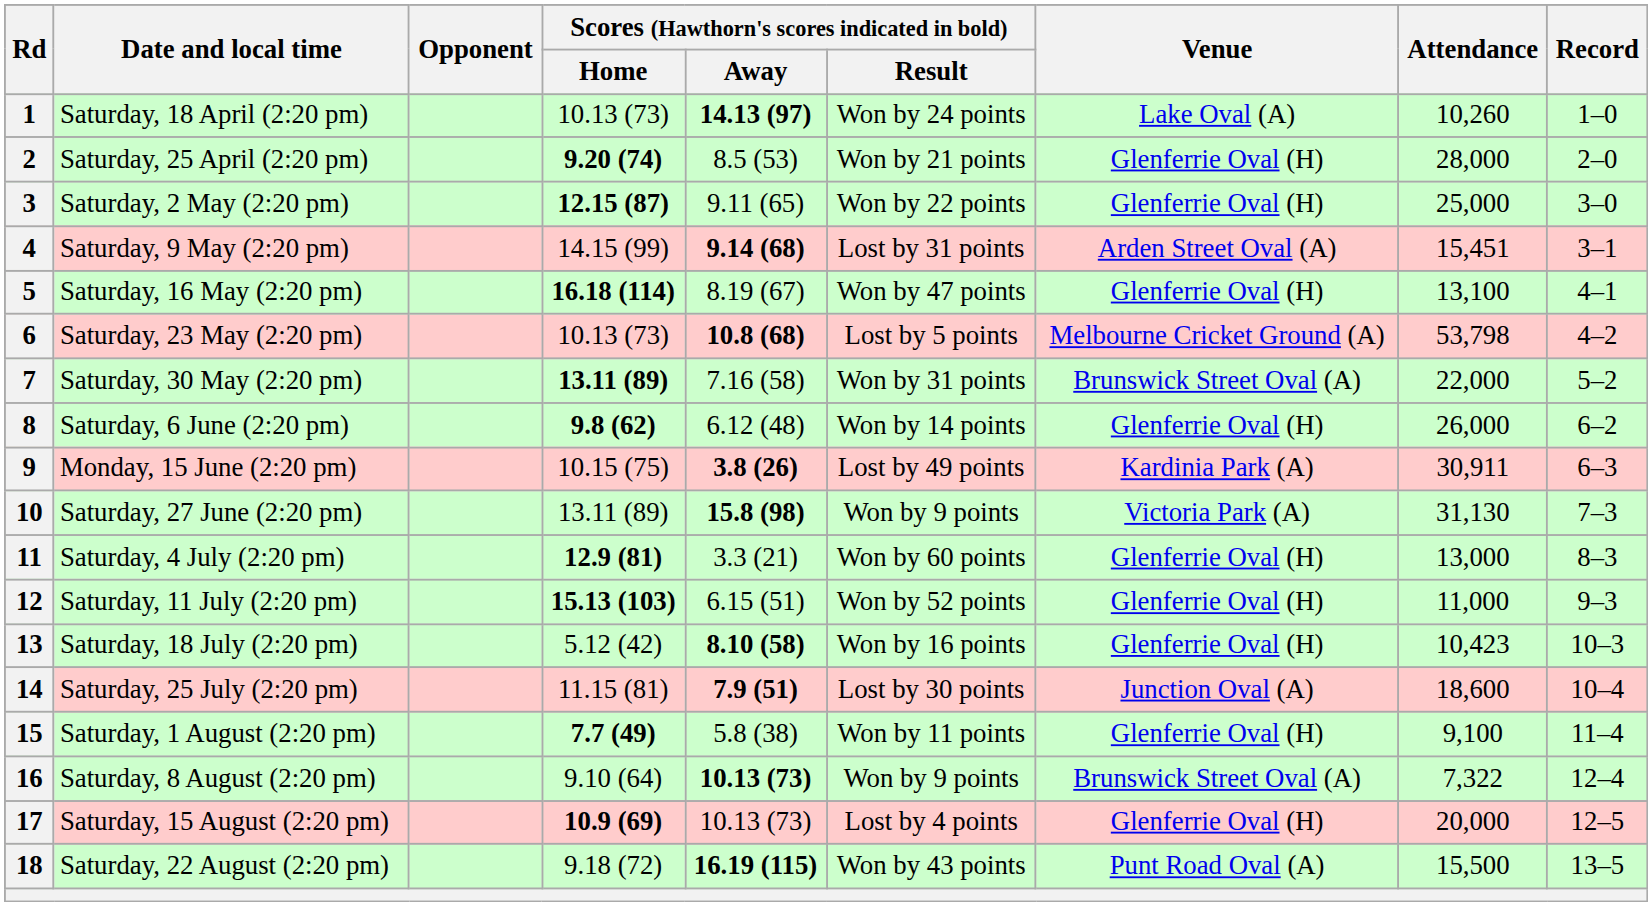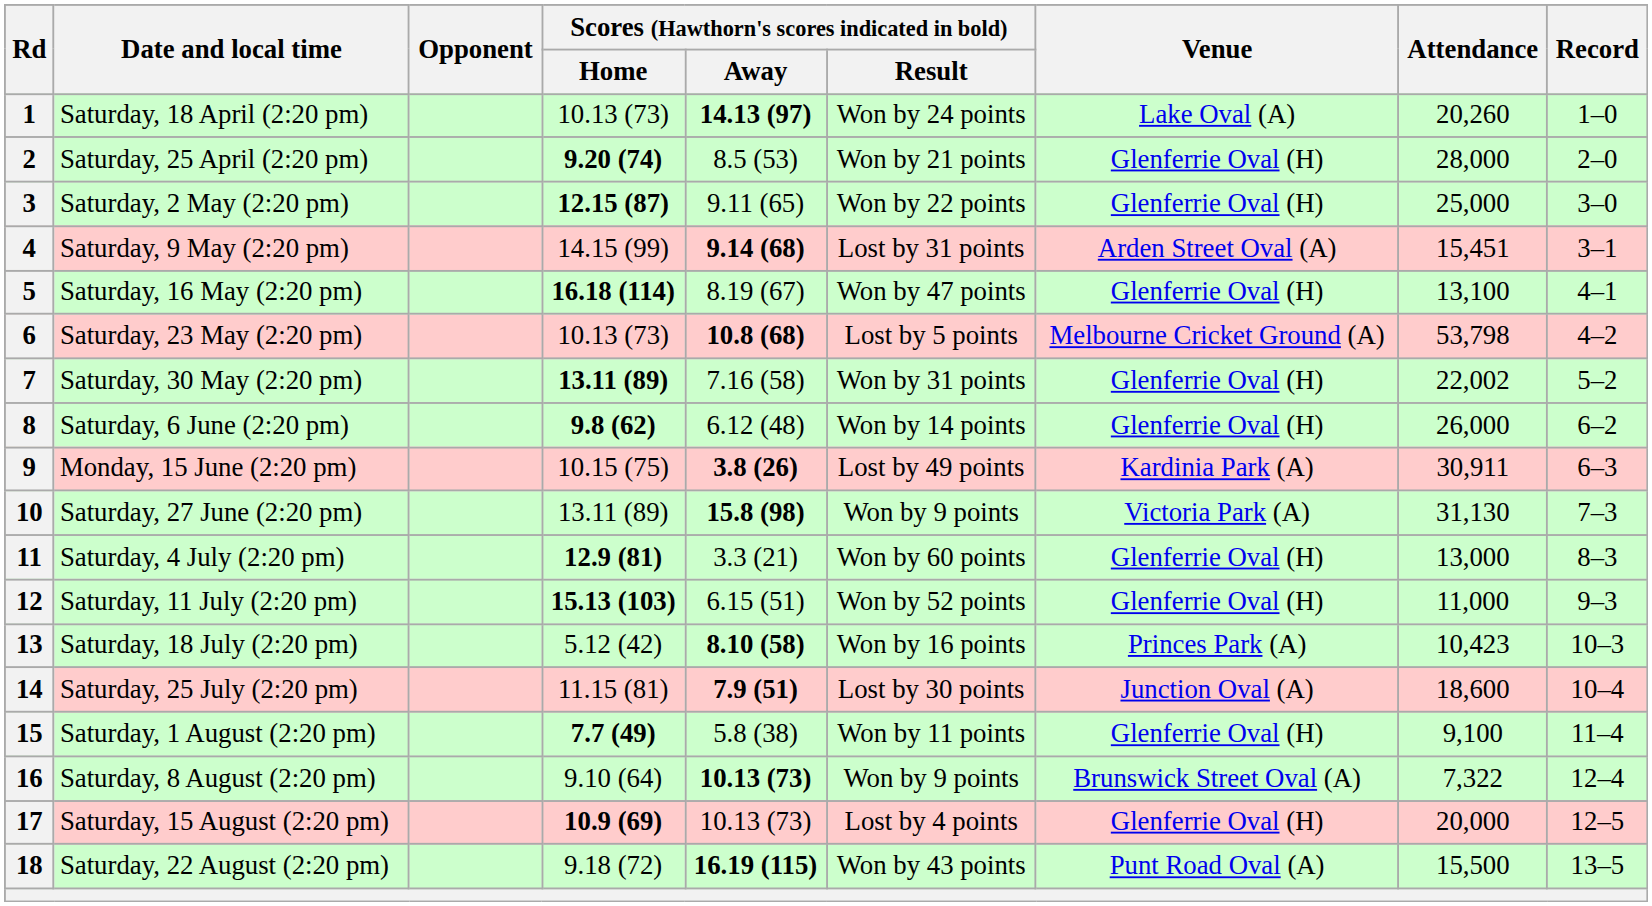 <table class="wikitable" style="font-size:90%; text-align:center; width: 100%; margin-left: auto; margin-right: auto">
 <tr>
 <th rowspan="2">Rd</th>
 <th rowspan="2">Date and local time</th>
 <th rowspan="2">Opponent</th>
 <th colspan="3">Scores <small>(Hawthorn's scores indicated in bold)</small></th>
 <th rowspan="2">Venue</th>
 <th rowspan="2">Attendance</th>
 <th rowspan="2">Record</th>
 </tr>
 <tr>
 <th>Home</th>
 <th>Away</th>
 <th>Result</th>
 </tr>
 <tr style="background:#cfc">
 <th>1</th>
 <td align=left>Saturday, 18 April (2:20 pm)</td>
 <td align=left></td>
 <td>10.13 (73)</td>
 <td><strong>14.13 (97)</strong></td>
 <td>Won by 24 points</td>
 <td><a href='#'>Lake Oval</a> (A)</td>
-<td>10,260</td>
+<td>20,260</td>
 <td>1–0</td>
 </tr>
 <tr style="background:#cfc">
 <th>2</th>
 <td align=left>Saturday, 25 April (2:20 pm)</td>
 <td align=left></td>
 <td><strong>9.20 (74)</strong></td>
 <td>8.5 (53)</td>
 <td>Won by 21 points</td>
 <td><a href='#'>Glenferrie Oval</a> (H)</td>
 <td>28,000</td>
 <td>2–0</td>
 </tr>
 <tr style="background:#cfc">
 <th>3</th>
 <td align=left>Saturday, 2 May (2:20 pm)</td>
 <td align=left></td>
 <td><strong>12.15 (87)</strong></td>
 <td>9.11 (65)</td>
 <td>Won by 22 points</td>
 <td><a href='#'>Glenferrie Oval</a> (H)</td>
 <td>25,000</td>
 <td>3–0</td>
 </tr>
 <tr style="background:#fcc;">
 <th>4</th>
 <td align=left>Saturday, 9 May (2:20 pm)</td>
 <td align=left></td>
 <td>14.15 (99)</td>
 <td><strong>9.14 (68)</strong></td>
 <td>Lost by 31 points</td>
 <td><a href='#'>Arden Street Oval</a> (A)</td>
 <td>15,451</td>
 <td>3–1</td>
 </tr>
 <tr style="background:#cfc">
 <th>5</th>
 <td align=left>Saturday, 16 May (2:20 pm)</td>
 <td align=left></td>
 <td><strong>16.18 (114)</strong></td>
 <td>8.19 (67)</td>
 <td>Won by 47 points</td>
 <td><a href='#'>Glenferrie Oval</a> (H)</td>
 <td>13,100</td>
 <td>4–1</td>
 </tr>
 <tr style="background:#fcc;">
 <th>6</th>
 <td align=left>Saturday, 23 May (2:20 pm)</td>
 <td align=left></td>
 <td>10.13 (73)</td>
 <td><strong>10.8 (68)</strong></td>
 <td>Lost by 5 points</td>
 <td><a href='#'>Melbourne Cricket Ground</a> (A)</td>
 <td>53,798</td>
 <td>4–2</td>
 </tr>
 <tr style="background:#cfc">
 <th>7</th>
 <td align=left>Saturday, 30 May (2:20 pm)</td>
 <td align=left></td>
 <td><strong>13.11 (89)</strong></td>
 <td>7.16 (58)</td>
 <td>Won by 31 points</td>
-<td><a href='#'>Brunswick Street Oval</a> (A)</td>
-<td>22,000</td>
+<td><a href='#'>Glenferrie Oval</a> (H)</td>
+<td>22,002</td>
 <td>5–2</td>
 </tr>
 <tr style="background:#cfc">
 <th>8</th>
 <td align=left>Saturday, 6 June (2:20 pm)</td>
 <td align=left></td>
 <td><strong>9.8 (62)</strong></td>
 <td>6.12 (48)</td>
 <td>Won by 14 points</td>
 <td><a href='#'>Glenferrie Oval</a> (H)</td>
 <td>26,000</td>
 <td>6–2</td>
 </tr>
 <tr style="background:#fcc;">
 <th>9</th>
 <td align=left>Monday, 15 June (2:20 pm)</td>
 <td align=left></td>
 <td>10.15 (75)</td>
 <td><strong>3.8 (26)</strong></td>
 <td>Lost by 49 points</td>
 <td><a href='#'>Kardinia Park</a> (A)</td>
 <td>30,911</td>
 <td>6–3</td>
 </tr>
 <tr style="background:#cfc">
 <th>10</th>
 <td align=left>Saturday, 27 June (2:20 pm)</td>
 <td align=left></td>
 <td>13.11 (89)</td>
 <td><strong>15.8 (98)</strong></td>
 <td>Won by 9 points</td>
 <td><a href='#'>Victoria Park</a> (A)</td>
 <td>31,130</td>
 <td>7–3</td>
 </tr>
 <tr style="background:#cfc">
 <th>11</th>
 <td align=left>Saturday, 4 July (2:20 pm)</td>
 <td align=left></td>
 <td><strong>12.9 (81)</strong></td>
 <td>3.3 (21)</td>
 <td>Won by 60 points</td>
 <td><a href='#'>Glenferrie Oval</a> (H)</td>
 <td>13,000</td>
 <td>8–3</td>
 </tr>
 <tr style="background:#cfc">
 <th>12</th>
 <td align=left>Saturday, 11 July (2:20 pm)</td>
 <td align=left></td>
 <td><strong>15.13 (103)</strong></td>
 <td>6.15 (51)</td>
 <td>Won by 52 points</td>
 <td><a href='#'>Glenferrie Oval</a> (H)</td>
 <td>11,000</td>
 <td>9–3</td>
 </tr>
 <tr style="background:#cfc">
 <th>13</th>
 <td align=left>Saturday, 18 July (2:20 pm)</td>
 <td align=left></td>
 <td>5.12 (42)</td>
 <td><strong>8.10 (58)</strong></td>
 <td>Won by 16 points</td>
-<td><a href='#'>Glenferrie Oval</a> (H)</td>
+<td><a href='#'>Princes Park</a> (A)</td>
 <td>10,423</td>
 <td>10–3</td>
 </tr>
 <tr style="background:#fcc;">
 <th>14</th>
 <td align=left>Saturday, 25 July (2:20 pm)</td>
 <td align=left></td>
 <td>11.15 (81)</td>
 <td><strong>7.9 (51)</strong></td>
 <td>Lost by 30 points</td>
 <td><a href='#'>Junction Oval</a> (A)</td>
 <td>18,600</td>
 <td>10–4</td>
 </tr>
 <tr style="background:#cfc">
 <th>15</th>
 <td align=left>Saturday, 1 August (2:20 pm)</td>
 <td align=left></td>
 <td><strong>7.7 (49)</strong></td>
 <td>5.8 (38)</td>
 <td>Won by 11 points</td>
 <td><a href='#'>Glenferrie Oval</a> (H)</td>
 <td>9,100</td>
 <td>11–4</td>
 </tr>
 <tr style="background:#cfc">
 <th>16</th>
 <td align=left>Saturday, 8 August (2:20 pm)</td>
 <td align=left></td>
 <td>9.10 (64)</td>
 <td><strong>10.13 (73)</strong></td>
 <td>Won by 9 points</td>
 <td><a href='#'>Brunswick Street Oval</a> (A)</td>
 <td>7,322</td>
 <td>12–4</td>
 </tr>
 <tr style="background:#fcc;">
 <th>17</th>
 <td align=left>Saturday, 15 August (2:20 pm)</td>
 <td align=left></td>
 <td><strong>10.9 (69)</strong></td>
 <td>10.13 (73)</td>
 <td>Lost by 4 points</td>
 <td><a href='#'>Glenferrie Oval</a> (H)</td>
 <td>20,000</td>
 <td>12–5</td>
 </tr>
 <tr style="background:#cfc">
 <th>18</th>
 <td align=left>Saturday, 22 August (2:20 pm)</td>
 <td align=left></td>
 <td>9.18 (72)</td>
 <td><strong>16.19 (115)</strong></td>
 <td>Won by 43 points</td>
 <td><a href='#'>Punt Road Oval</a> (A)</td>
 <td>15,500</td>
 <td>13–5</td>
 </tr>
 <tr>
 <th colspan=9></th>
 </tr>
 </table>
